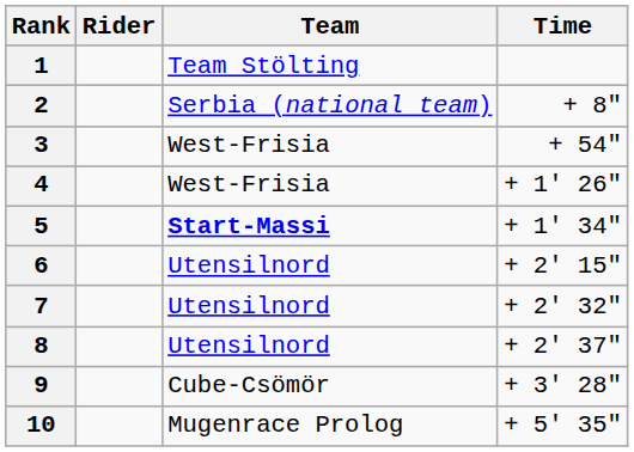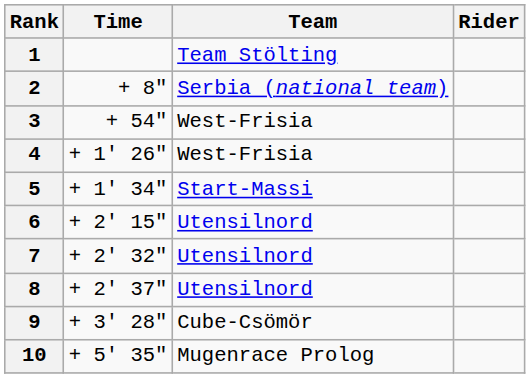 <table class="wikitable">
 <tr>
 <th scope="col">Rank</th>
+<th scope="col">Time</th>
+<th scope="col">Team</th>
 <th scope="col">Rider</th>
-<th scope="col">Team</th>
-<th scope="col">Time</th>
 </tr>
 <tr>
 <th scope="row">1</th>
+<td></td>
+<td><a href='#'>Team Stölting</a></td>
 <td> </td>
-<td><a href='#'>Team Stölting</a></td>
+</tr>
+<tr>
+<th scope="row">2</th>
+<td style="text-align:right;">+ 8"</td>
+<td><a href='#'>Serbia (<em>national team</em>)</a></td>
 <td></td>
 </tr>
 <tr>
-<th scope="row">2</th>
+<th scope="row">3</th>
+<td style="text-align:right;">+ 54"</td>
+<td>West-Frisia</td>
 <td></td>
-<td><a href='#'>Serbia (<em>national team</em>)</a></td>
-<td style="text-align:right;">+ 8"</td>
-</tr>
-<tr>
-<th scope="row">3</th>
-<td></td>
-<td>West-Frisia</td>
-<td style="text-align:right;">+ 54"</td>
 </tr>
 <tr>
 <th scope="row">4</th>
+<td style="text-align:right;">+ 1' 26"</td>
+<td>West-Frisia</td>
 <td></td>
-<td>West-Frisia</td>
-<td style="text-align:right;">+ 1' 26"</td>
 </tr>
 <tr>
 <th scope="row">5</th>
+<td style="text-align:right;">+ 1' 34"</td>
+<td><a href='#'>Start-Massi</a></td>
 <td></td>
-<td><strong><a href='#'>Start-Massi</a></strong></td>
-<td style="text-align:right;">+ 1' 34"</td>
 </tr>
 <tr>
 <th scope="row">6</th>
+<td style="text-align:right;">+ 2' 15"</td>
+<td><a href='#'>Utensilnord</a></td>
 <td></td>
-<td><a href='#'>Utensilnord</a></td>
-<td style="text-align:right;">+ 2' 15"</td>
 </tr>
 <tr>
 <th scope="row">7</th>
+<td style="text-align:right;">+ 2' 32"</td>
+<td><a href='#'>Utensilnord</a></td>
 <td></td>
-<td><a href='#'>Utensilnord</a></td>
-<td style="text-align:right;">+ 2' 32"</td>
 </tr>
 <tr>
 <th scope="row">8</th>
+<td style="text-align:right;">+ 2' 37"</td>
+<td><a href='#'>Utensilnord</a></td>
 <td></td>
-<td><a href='#'>Utensilnord</a></td>
-<td style="text-align:right;">+ 2' 37"</td>
 </tr>
 <tr>
 <th scope="row">9</th>
+<td style="text-align:right;">+ 3' 28"</td>
+<td>Cube-Csömör</td>
 <td></td>
-<td>Cube-Csömör</td>
-<td style="text-align:right;">+ 3' 28"</td>
 </tr>
 <tr>
 <th scope="row">10</th>
+<td style="text-align:right;">+ 5' 35"</td>
+<td>Mugenrace Prolog</td>
 <td></td>
-<td>Mugenrace Prolog</td>
-<td style="text-align:right;">+ 5' 35"</td>
 </tr>
 </table>
